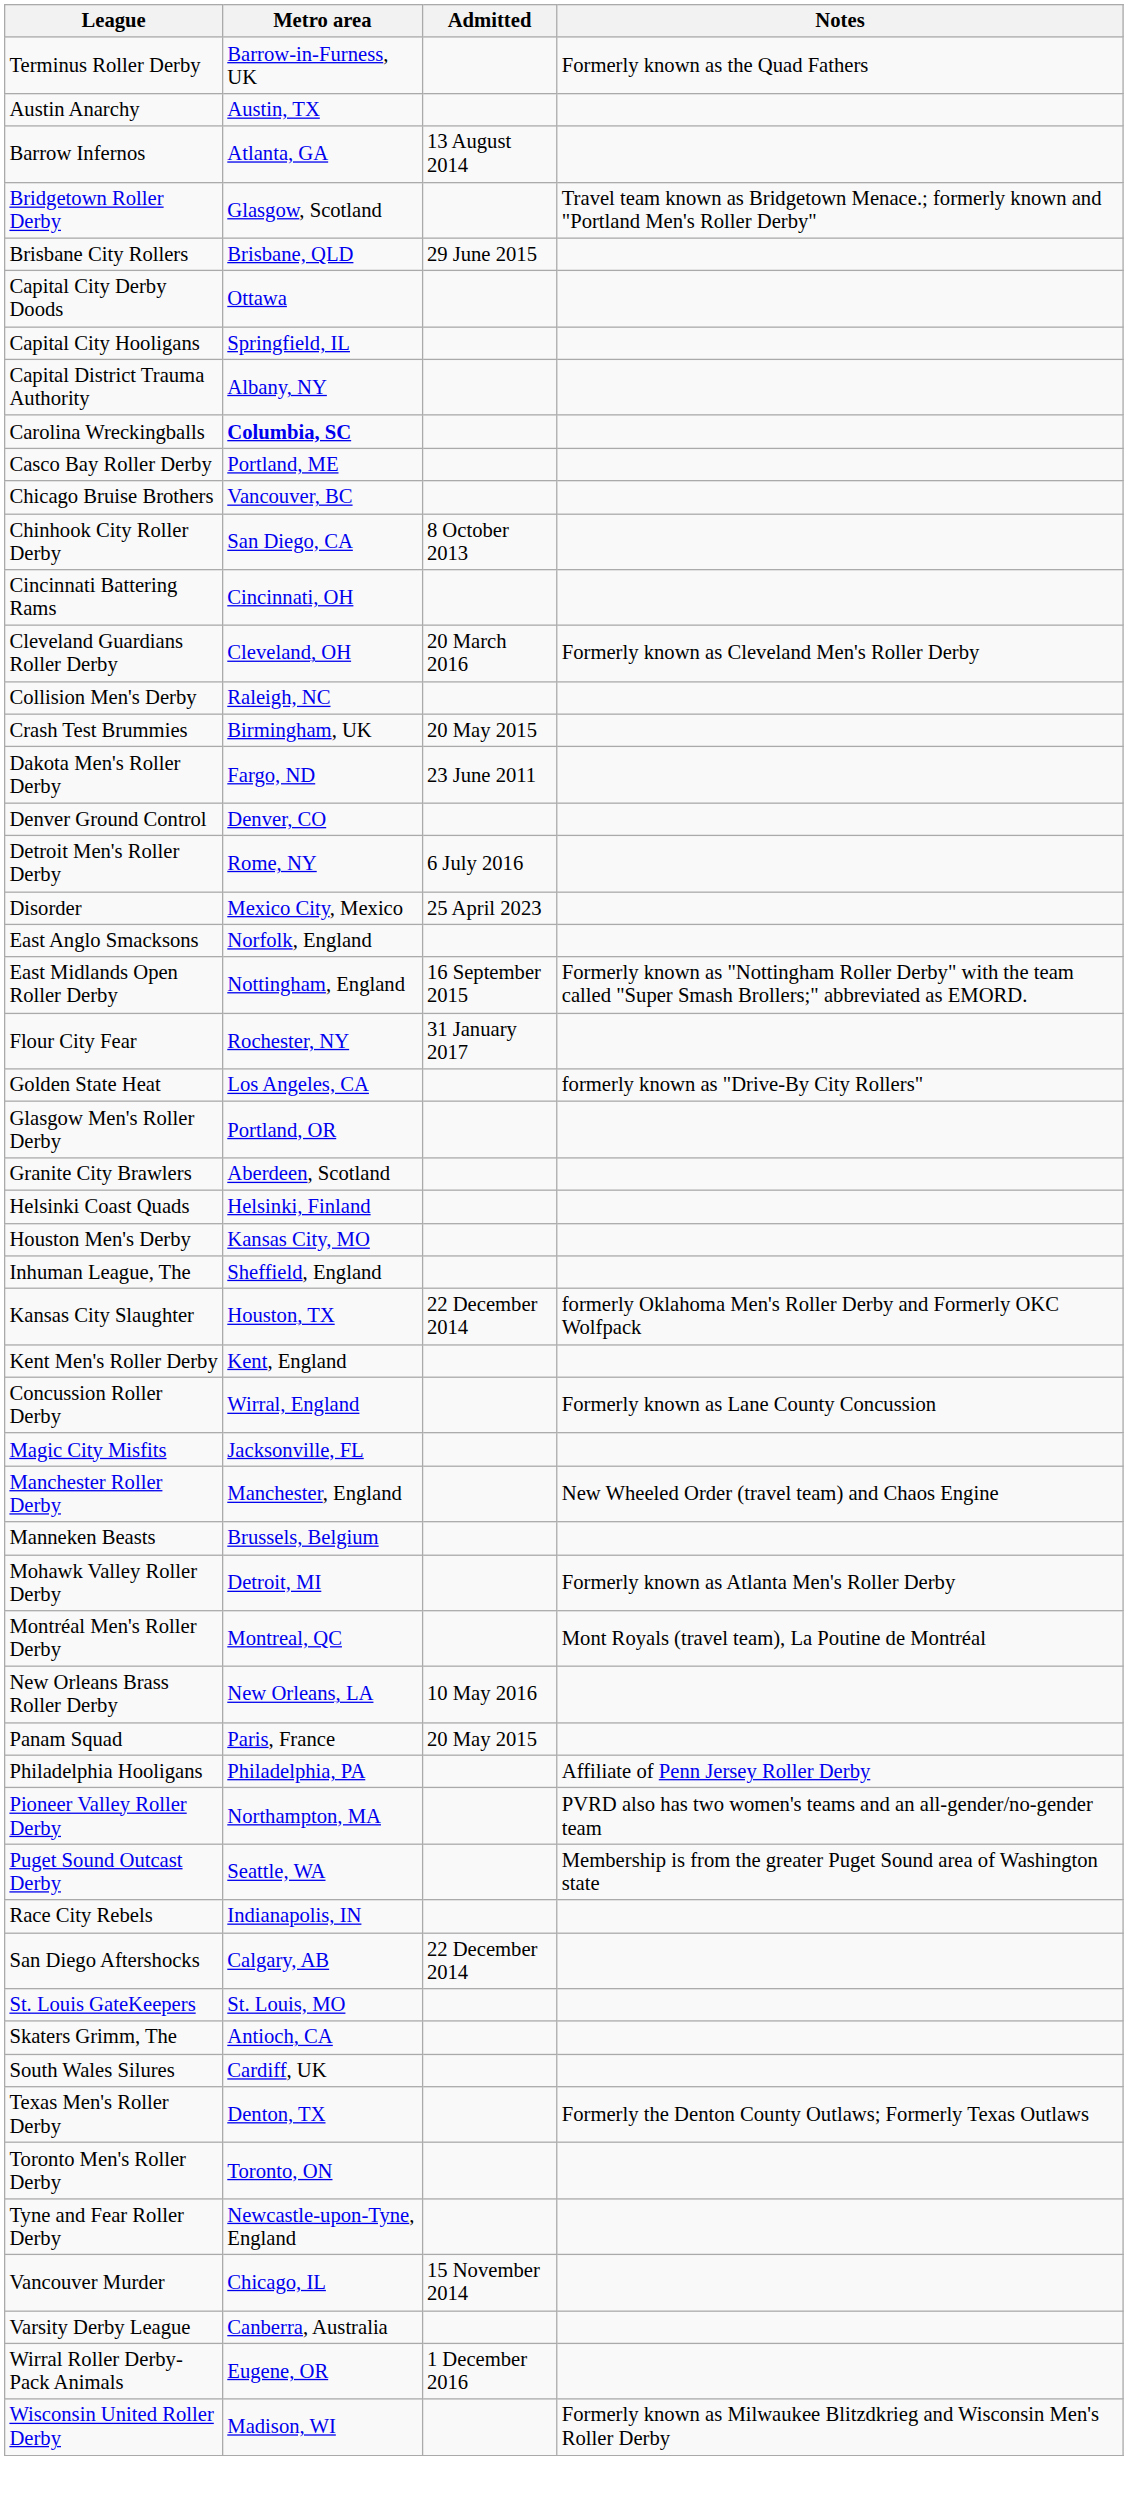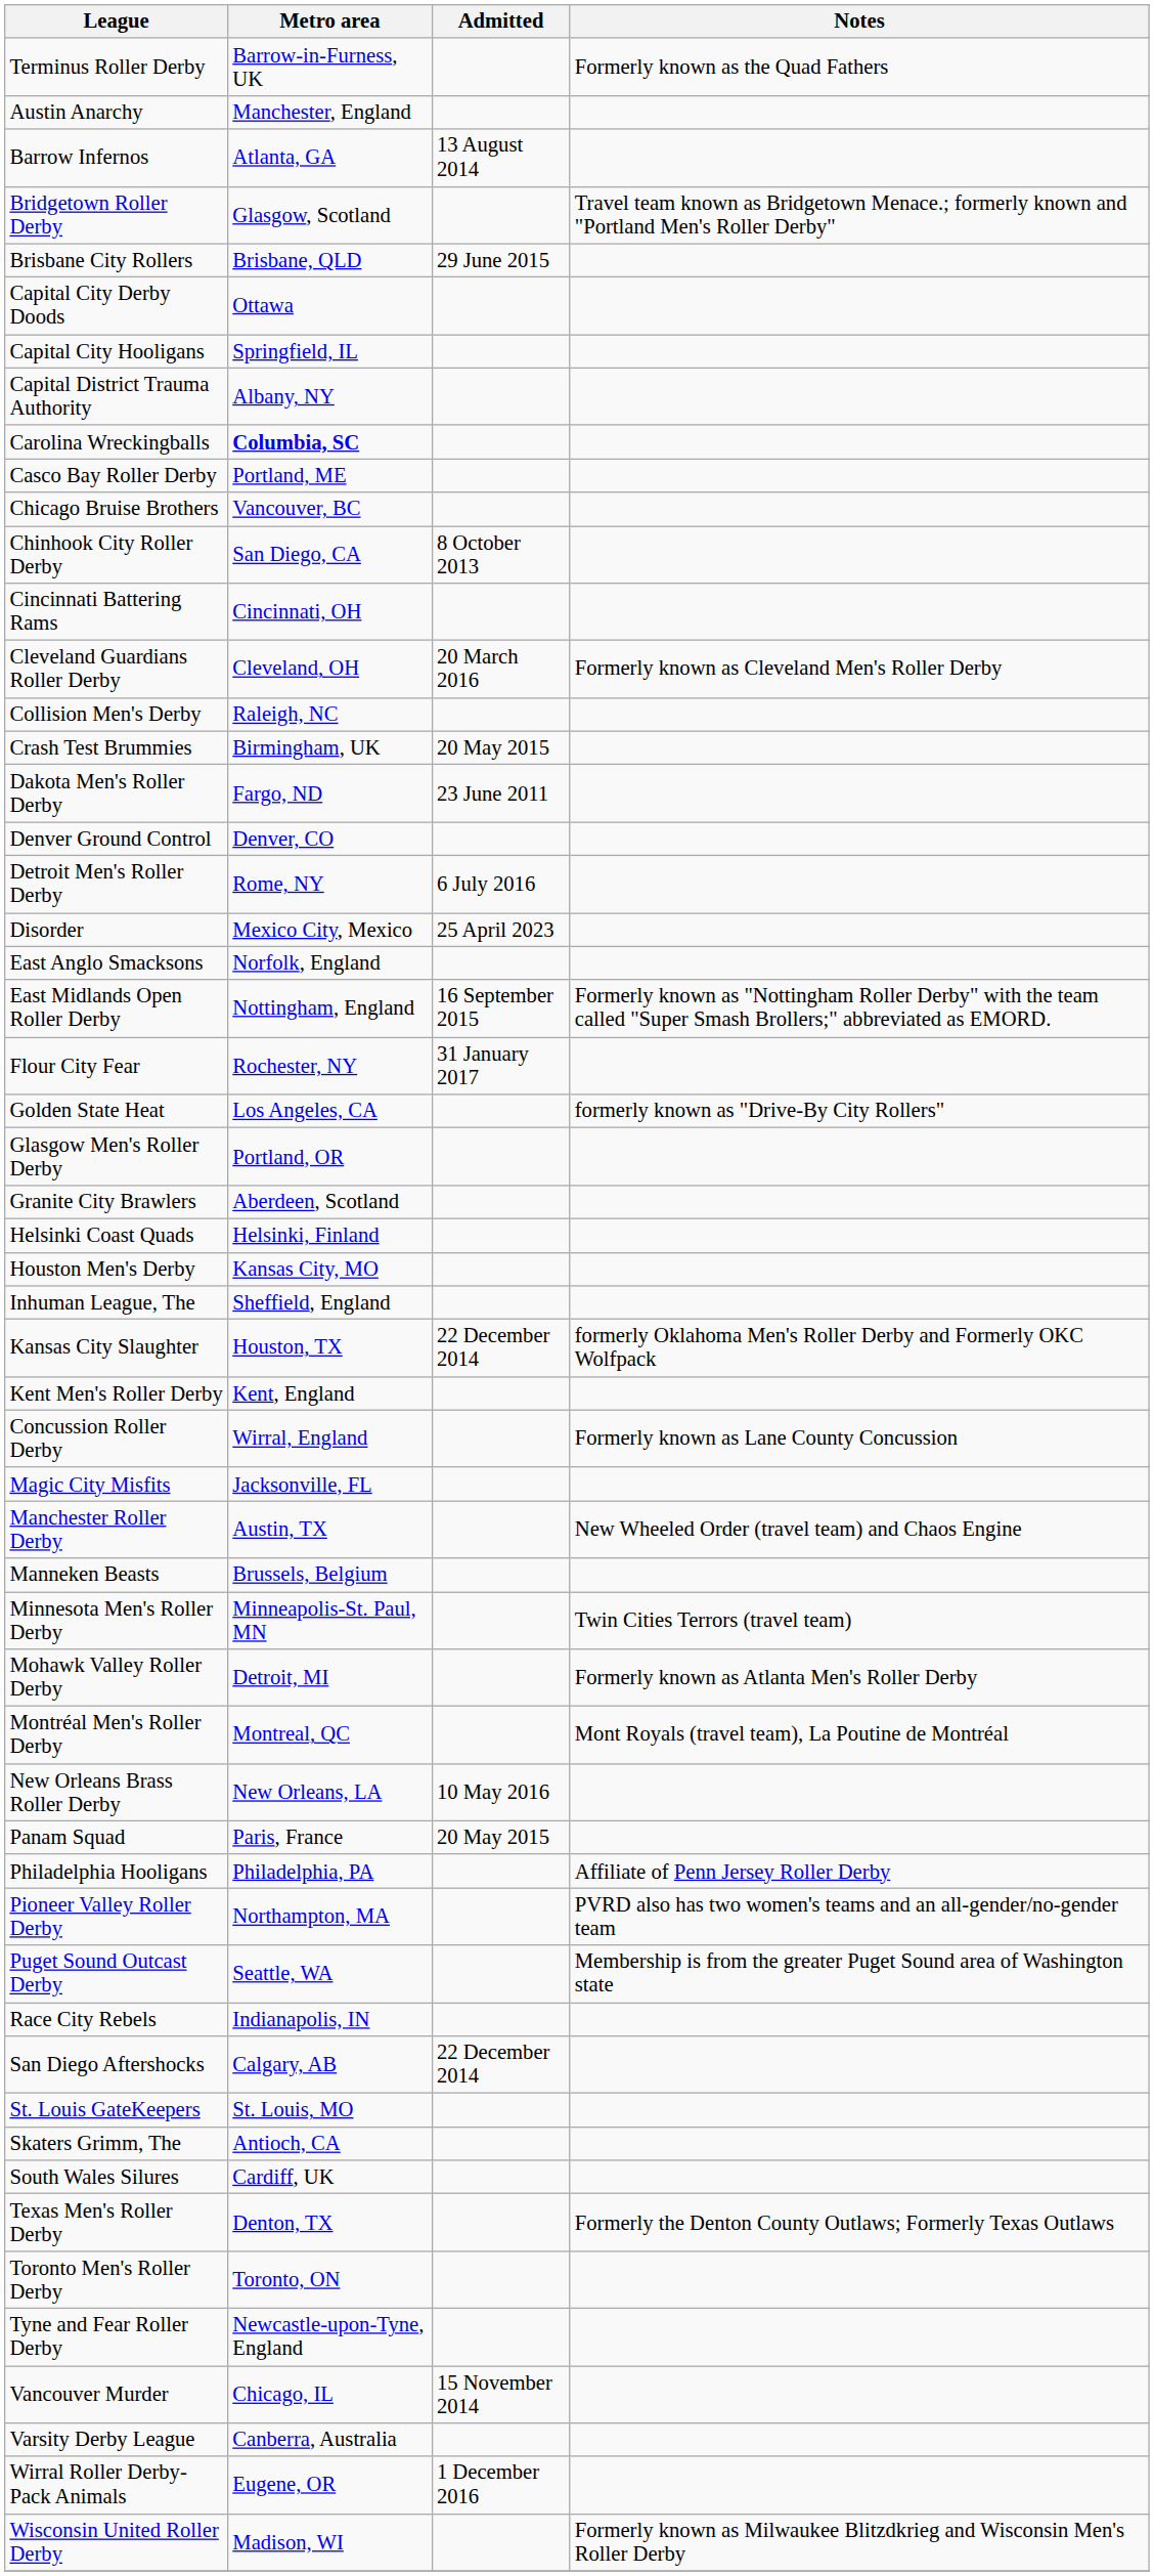 <table class="wikitable sortable">
 <tr>
 <th>League</th>
 <th>Metro area</th>
 <th>Admitted</th>
 <th>Notes</th>
 </tr>
 <tr>
 <td>Terminus Roller Derby</td>
 <td><a href='#'>Barrow-in-Furness</a>, UK</td>
 <td></td>
 <td>Formerly known as the Quad Fathers</td>
 </tr>
 <tr>
 <td>Austin Anarchy</td>
-<td><a href='#'>Austin, TX</a></td>
+<td><a href='#'>Manchester</a>, England</td>
 <td></td>
 <td></td>
 </tr>
 <tr>
 <td>Barrow Infernos</td>
 <td><a href='#'>Atlanta, GA</a></td>
 <td>13 August 2014</td>
 <td></td>
 </tr>
 <tr>
 <td><a href='#'>Bridgetown Roller Derby</a></td>
 <td><a href='#'>Glasgow</a>, Scotland</td>
 <td></td>
 <td>Travel team known as Bridgetown Menace.; formerly known and "Portland Men's Roller Derby"</td>
 </tr>
 <tr>
 <td>Brisbane City Rollers</td>
 <td><a href='#'>Brisbane, QLD</a></td>
 <td>29 June 2015</td>
 <td></td>
 </tr>
 <tr>
 <td>Capital City Derby Doods</td>
 <td><a href='#'>Ottawa</a></td>
 <td></td>
 <td></td>
 </tr>
 <tr>
 <td>Capital City Hooligans</td>
 <td><a href='#'>Springfield, IL</a></td>
 <td></td>
 <td></td>
 </tr>
 <tr>
 <td>Capital District Trauma Authority</td>
 <td><a href='#'>Albany, NY</a></td>
 <td></td>
 <td></td>
 </tr>
 <tr>
 <td>Carolina Wreckingballs</td>
 <td><strong><a href='#'>Columbia, SC</a></strong></td>
 <td></td>
 <td></td>
 </tr>
 <tr>
 <td>Casco Bay Roller Derby</td>
 <td><a href='#'>Portland, ME</a></td>
 <td></td>
 <td></td>
 </tr>
 <tr>
 <td>Chicago Bruise Brothers</td>
 <td><a href='#'>Vancouver, BC</a></td>
 <td></td>
 <td></td>
 </tr>
 <tr>
 <td>Chinhook City Roller Derby</td>
 <td><a href='#'>San Diego, CA</a></td>
 <td>8 October 2013</td>
 <td></td>
 </tr>
 <tr>
 <td>Cincinnati Battering Rams</td>
 <td><a href='#'>Cincinnati, OH</a></td>
 <td></td>
 <td></td>
 </tr>
 <tr>
 <td>Cleveland Guardians Roller Derby</td>
 <td><a href='#'>Cleveland, OH</a></td>
 <td>20 March 2016</td>
 <td>Formerly known as Cleveland Men's Roller Derby</td>
 </tr>
 <tr>
 <td>Collision Men's Derby</td>
 <td><a href='#'>Raleigh, NC</a></td>
 <td></td>
 <td></td>
 </tr>
 <tr>
 <td>Crash Test Brummies</td>
 <td><a href='#'>Birmingham</a>, UK</td>
 <td>20 May 2015</td>
 <td></td>
 </tr>
 <tr>
 <td>Dakota Men's Roller Derby</td>
 <td><a href='#'>Fargo, ND</a></td>
 <td>23 June 2011</td>
 <td></td>
 </tr>
 <tr>
 <td>Denver Ground Control</td>
 <td><a href='#'>Denver, CO</a></td>
 <td></td>
 <td></td>
 </tr>
 <tr>
 <td>Detroit Men's Roller Derby</td>
 <td><a href='#'>Rome, NY</a></td>
 <td>6 July 2016</td>
 <td></td>
 </tr>
 <tr>
 <td>Disorder</td>
 <td><a href='#'>Mexico City</a>, Mexico</td>
 <td>25 April 2023</td>
 <td></td>
 </tr>
 <tr>
 <td>East Anglo Smacksons</td>
 <td><a href='#'>Norfolk</a>, England</td>
 <td></td>
 <td></td>
 </tr>
 <tr>
 <td>East Midlands Open Roller Derby</td>
 <td><a href='#'>Nottingham</a>, England</td>
 <td>16 September 2015</td>
 <td>Formerly known as "Nottingham Roller Derby" with the team called "Super Smash Brollers;" abbreviated as EMORD.</td>
 </tr>
 <tr>
 <td>Flour City Fear</td>
 <td><a href='#'>Rochester, NY</a></td>
 <td>31 January 2017</td>
 <td></td>
 </tr>
 <tr>
 <td>Golden State Heat</td>
 <td><a href='#'>Los Angeles, CA</a></td>
 <td></td>
 <td>formerly known as "Drive-By City Rollers"</td>
 </tr>
 <tr>
 <td>Glasgow Men's Roller Derby</td>
 <td><a href='#'>Portland, OR</a></td>
 <td></td>
 <td></td>
 </tr>
 <tr>
 <td>Granite City Brawlers</td>
 <td><a href='#'>Aberdeen</a>, Scotland</td>
 <td></td>
 <td></td>
 </tr>
 <tr>
 <td>Helsinki Coast Quads</td>
 <td><a href='#'>Helsinki, Finland</a></td>
 <td></td>
 <td></td>
 </tr>
 <tr>
 <td>Houston Men's Derby</td>
 <td><a href='#'>Kansas City, MO</a></td>
 <td></td>
 <td></td>
 </tr>
 <tr>
 <td>Inhuman League, The</td>
 <td><a href='#'>Sheffield</a>, England</td>
 <td></td>
 <td></td>
 </tr>
 <tr>
 <td>Kansas City Slaughter</td>
 <td><a href='#'>Houston, TX</a></td>
 <td>22 December 2014</td>
 <td>formerly Oklahoma Men's Roller Derby and Formerly OKC Wolfpack</td>
 </tr>
 <tr>
 <td>Kent Men's Roller Derby</td>
 <td><a href='#'>Kent</a>, England</td>
 <td></td>
 <td></td>
 </tr>
 <tr>
 <td>Concussion Roller Derby</td>
 <td><a href='#'>Wirral, England</a></td>
 <td></td>
 <td>Formerly known as Lane County Concussion</td>
 </tr>
 <tr>
 <td><a href='#'>Magic City Misfits</a></td>
 <td><a href='#'>Jacksonville, FL</a></td>
 <td></td>
 <td></td>
 </tr>
 <tr>
 <td><a href='#'>Manchester Roller Derby</a></td>
-<td><a href='#'>Manchester</a>, England</td>
+<td><a href='#'>Austin, TX</a></td>
 <td></td>
 <td>New Wheeled Order (travel team) and Chaos Engine</td>
 </tr>
 <tr>
 <td>Manneken Beasts</td>
 <td><a href='#'>Brussels, Belgium</a></td>
 <td></td>
 <td></td>
+</tr>
+<tr>
+<td>Minnesota Men's Roller Derby</td>
+<td><a href='#'>Minneapolis-St. Paul, MN</a></td>
+<td></td>
+<td>Twin Cities Terrors (travel team)</td>
 </tr>
 <tr>
 <td>Mohawk Valley Roller Derby</td>
 <td><a href='#'>Detroit, MI</a></td>
 <td></td>
 <td>Formerly known as Atlanta Men's Roller Derby</td>
 </tr>
 <tr>
 <td>Montréal Men's Roller Derby</td>
 <td><a href='#'>Montreal, QC</a></td>
 <td></td>
 <td>Mont Royals (travel team), La Poutine de Montréal</td>
 </tr>
 <tr>
 <td>New Orleans Brass Roller Derby</td>
 <td><a href='#'>New Orleans, LA</a></td>
 <td>10 May 2016</td>
 <td></td>
 </tr>
 <tr>
 <td>Panam Squad</td>
 <td><a href='#'>Paris</a>, France</td>
 <td>20 May 2015</td>
 <td></td>
 </tr>
 <tr>
 <td>Philadelphia Hooligans</td>
 <td><a href='#'>Philadelphia, PA</a></td>
 <td></td>
 <td>Affiliate of <a href='#'>Penn Jersey Roller Derby</a></td>
 </tr>
 <tr>
 <td><a href='#'>Pioneer Valley Roller Derby</a></td>
 <td><a href='#'>Northampton, MA</a></td>
 <td></td>
 <td>PVRD also has two women's teams and an all-gender/no-gender team</td>
 </tr>
 <tr>
 <td><a href='#'>Puget Sound Outcast Derby</a></td>
 <td><a href='#'>Seattle, WA</a></td>
 <td></td>
 <td>Membership is from the greater Puget Sound area of Washington state</td>
 </tr>
 <tr>
 <td>Race City Rebels</td>
 <td><a href='#'>Indianapolis, IN</a></td>
 <td></td>
 <td></td>
 </tr>
 <tr>
 <td>San Diego Aftershocks</td>
 <td><a href='#'>Calgary, AB</a></td>
 <td>22 December 2014</td>
 <td></td>
 </tr>
 <tr>
 <td><a href='#'>St. Louis GateKeepers</a></td>
 <td><a href='#'>St. Louis, MO</a></td>
 <td></td>
 <td></td>
 </tr>
 <tr>
 <td>Skaters Grimm, The</td>
 <td><a href='#'>Antioch, CA</a></td>
 <td></td>
 <td></td>
 </tr>
 <tr>
 <td>South Wales Silures</td>
 <td><a href='#'>Cardiff</a>, UK</td>
 <td></td>
 <td></td>
 </tr>
 <tr>
 <td>Texas Men's Roller Derby</td>
 <td><a href='#'>Denton, TX</a></td>
 <td></td>
 <td>Formerly the Denton County Outlaws; Formerly Texas Outlaws</td>
 </tr>
 <tr>
 <td>Toronto Men's Roller Derby</td>
 <td><a href='#'>Toronto, ON</a></td>
 <td></td>
 <td></td>
 </tr>
 <tr>
 <td>Tyne and Fear Roller Derby</td>
 <td><a href='#'>Newcastle-upon-Tyne</a>, England</td>
 <td></td>
 <td></td>
 </tr>
 <tr>
 <td>Vancouver Murder</td>
 <td><a href='#'>Chicago, IL</a></td>
 <td>15 November 2014</td>
 <td></td>
 </tr>
 <tr>
 <td>Varsity Derby League</td>
 <td><a href='#'>Canberra</a>, Australia</td>
 <td></td>
 <td></td>
 </tr>
 <tr>
 <td>Wirral Roller Derby- Pack Animals</td>
 <td><a href='#'>Eugene, OR</a></td>
 <td>1 December 2016</td>
 <td></td>
 </tr>
 <tr>
 <td><a href='#'>Wisconsin United Roller Derby</a></td>
 <td><a href='#'>Madison, WI</a></td>
 <td></td>
 <td>Formerly known as Milwaukee Blitzdkrieg and Wisconsin Men's Roller Derby</td>
 </tr>
 <tr>
 </tr>
 </table>
